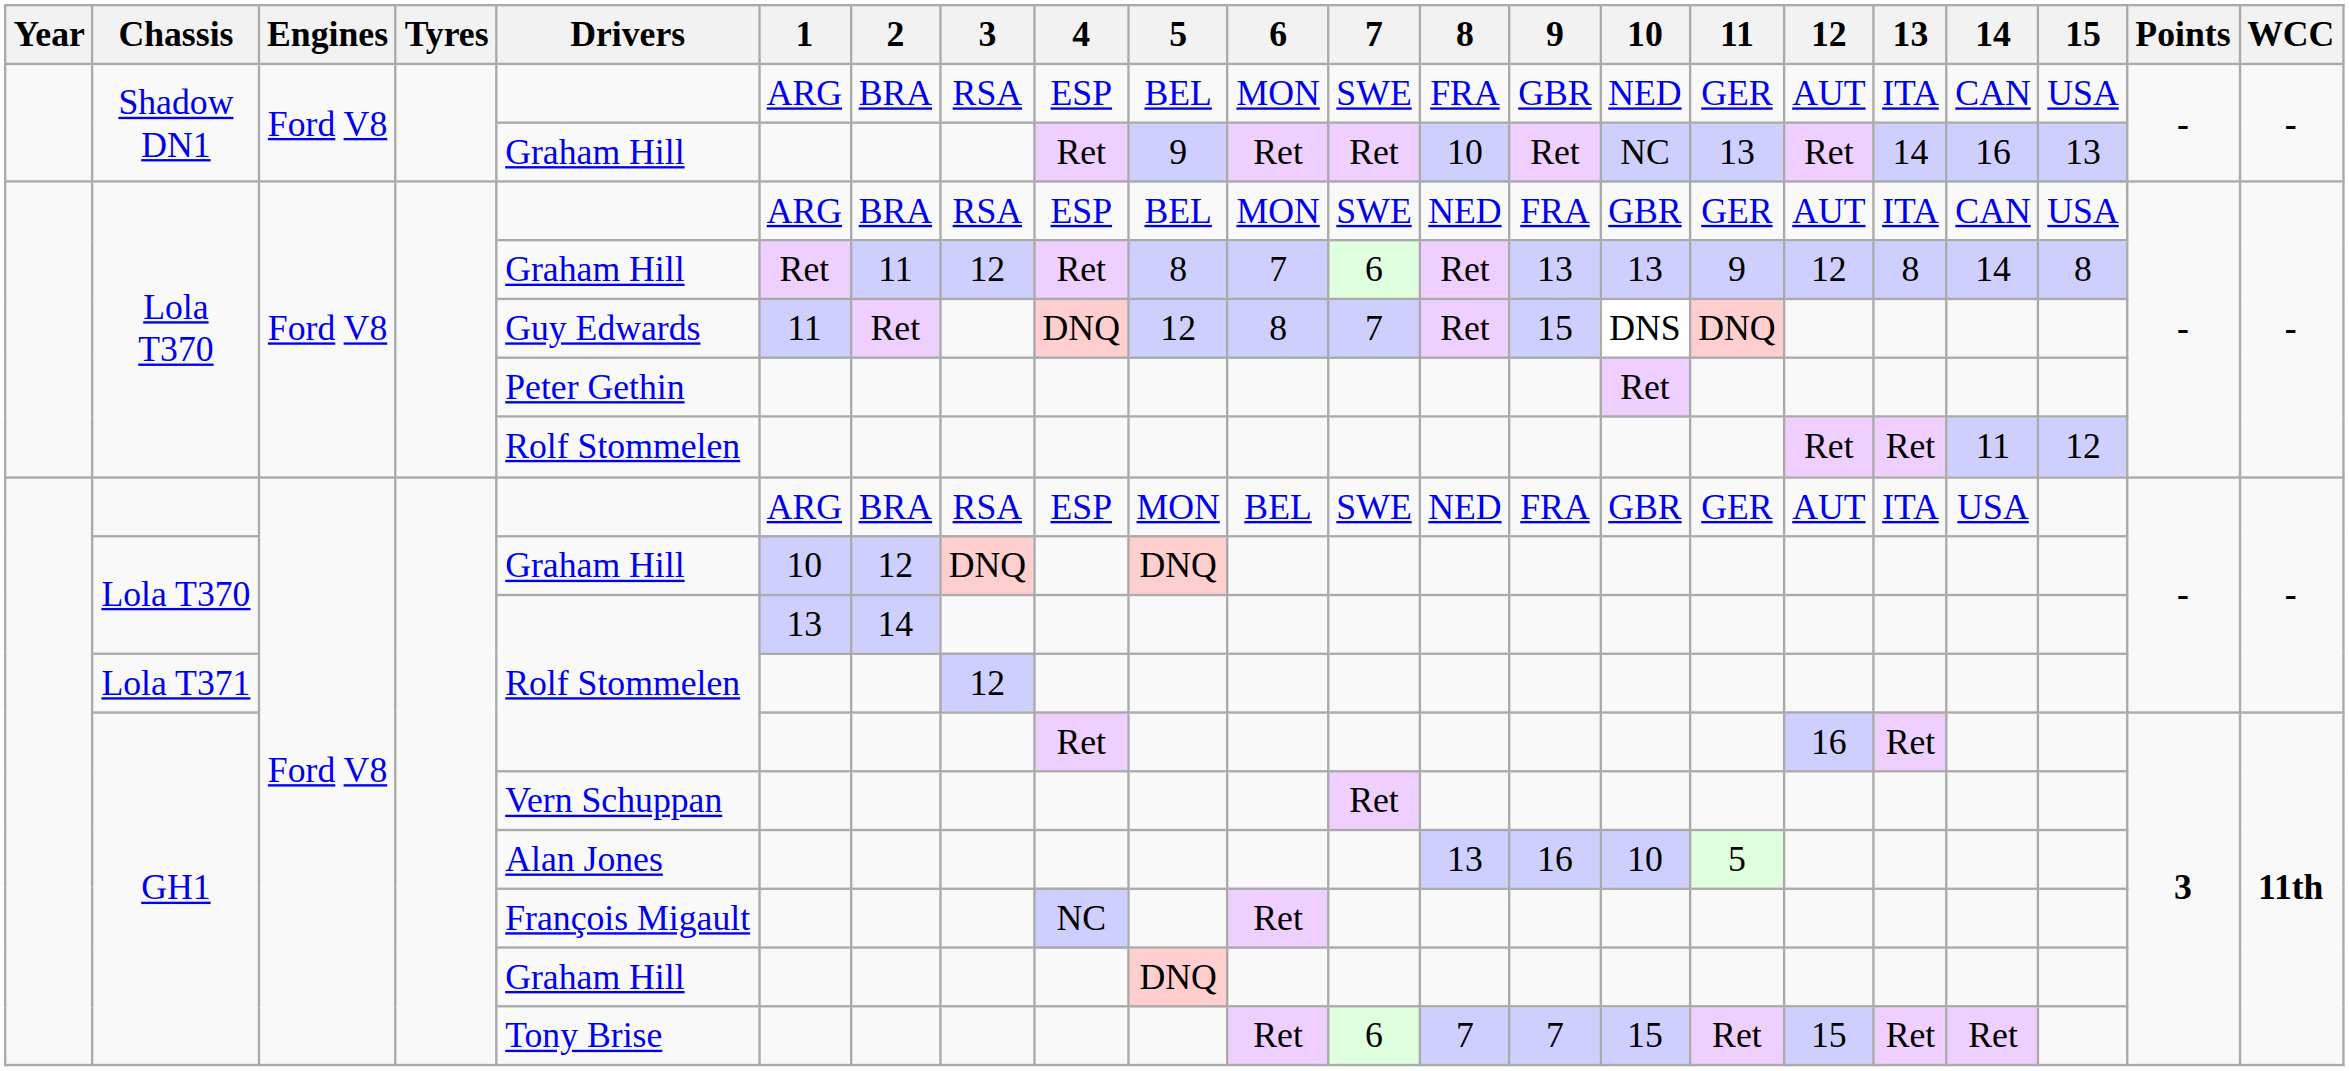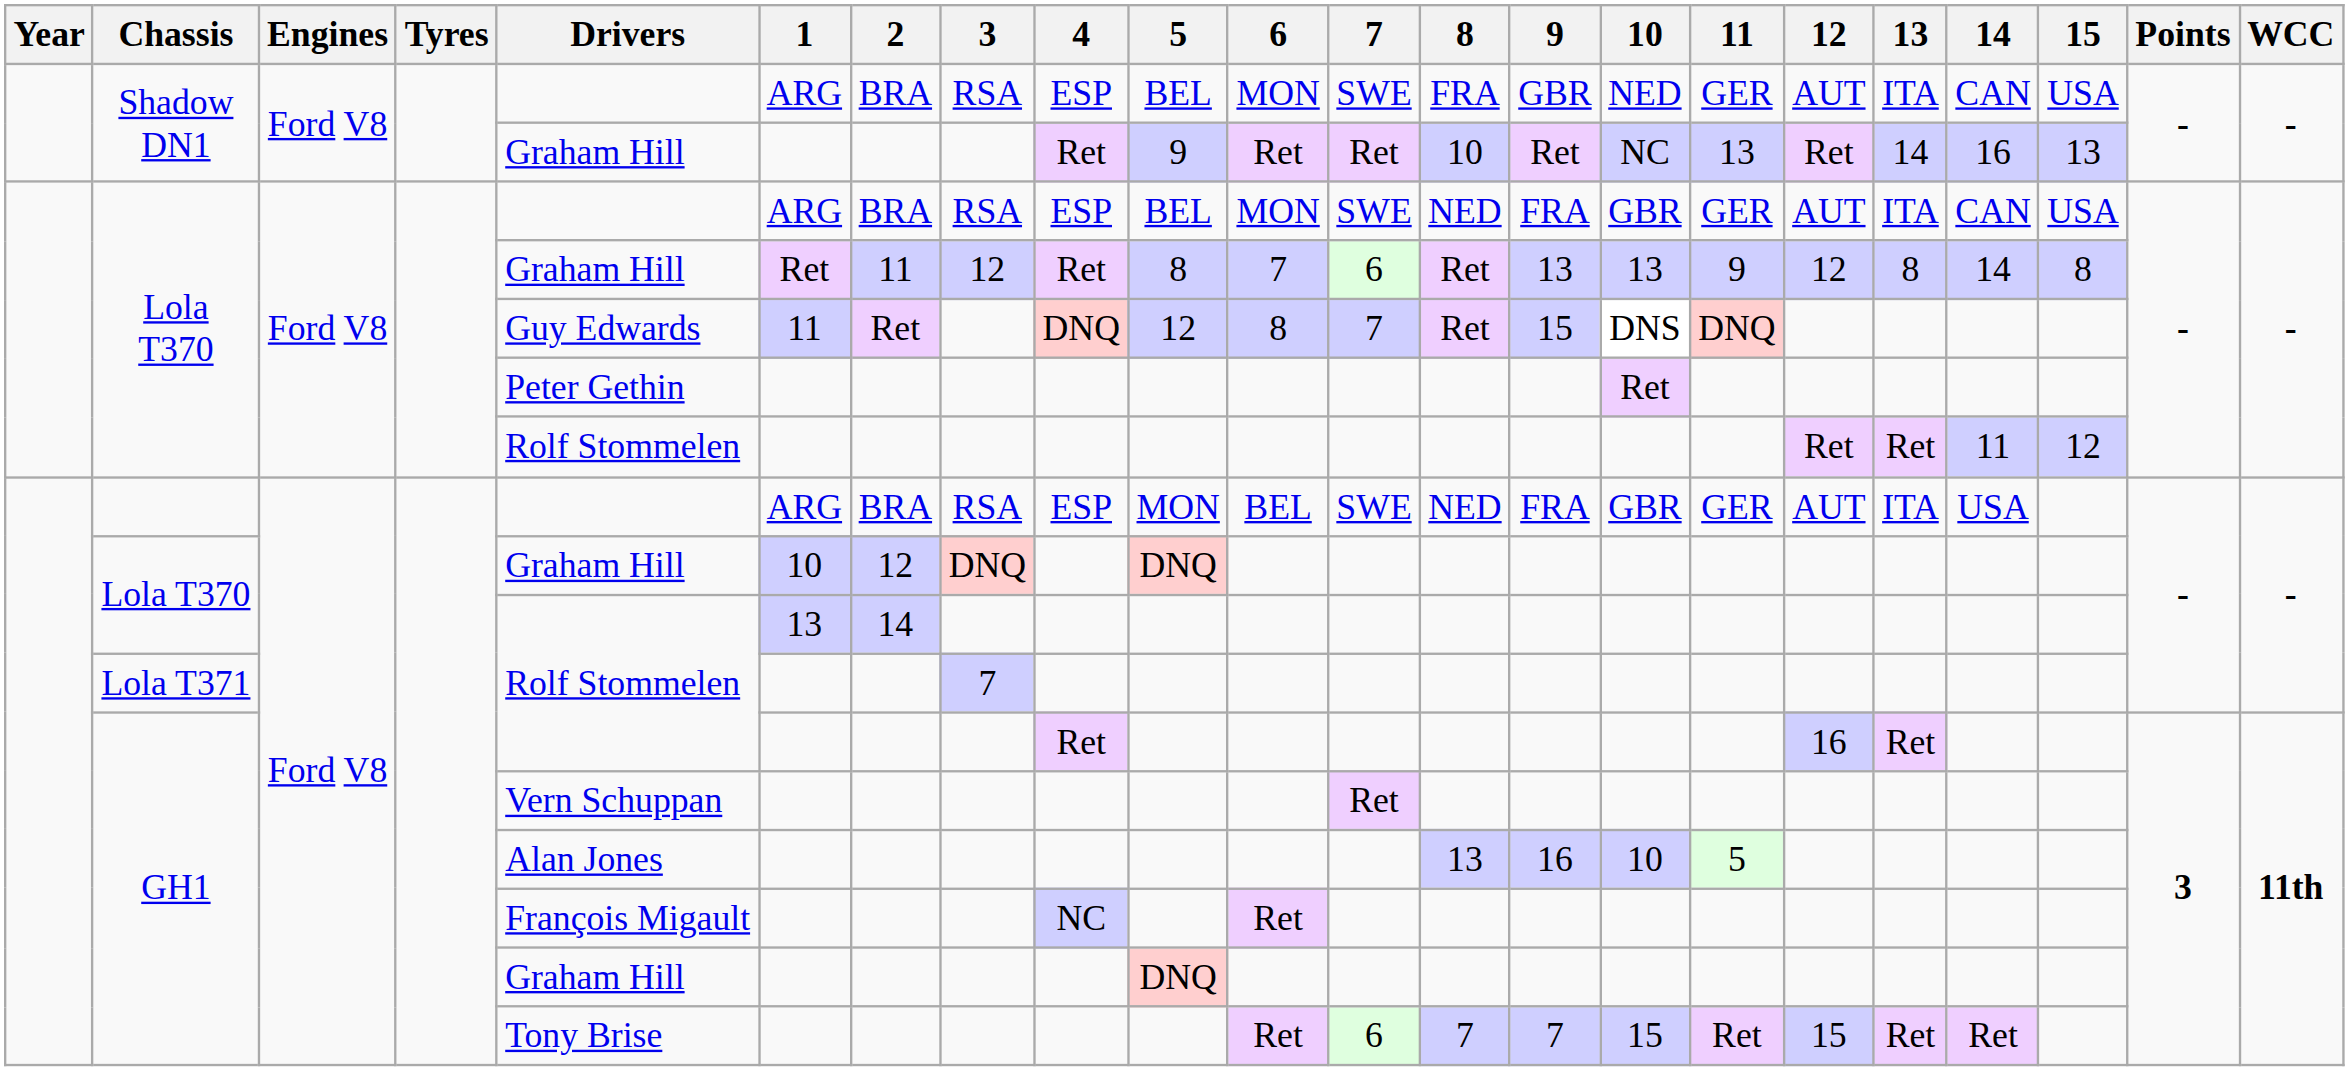 <table class="wikitable" style="text-align:center; font-size:95%">
 <tr>
 <th>Year</th>
 <th>Chassis</th>
 <th>Engines</th>
 <th>Tyres</th>
 <th>Drivers</th>
 <th>1</th>
 <th>2</th>
 <th>3</th>
 <th>4</th>
 <th>5</th>
 <th>6</th>
 <th>7</th>
 <th>8</th>
 <th>9</th>
 <th>10</th>
 <th>11</th>
 <th>12</th>
 <th>13</th>
 <th>14</th>
 <th>15</th>
 <th>Points</th>
 <th>WCC</th>
 </tr>
 <tr>
 <td rowspan="2"></td>
 <td rowspan="2"><a href='#'>Shadow</a><br><a href='#'>DN1</a></td>
 <td rowspan="2"><a href='#'>Ford</a> <a href='#'>V8</a></td>
 <td rowspan="2"></td>
 <td></td>
 <td><a href='#'>ARG</a></td>
 <td><a href='#'>BRA</a></td>
 <td><a href='#'>RSA</a></td>
 <td><a href='#'>ESP</a></td>
 <td><a href='#'>BEL</a></td>
 <td><a href='#'>MON</a></td>
 <td><a href='#'>SWE</a></td>
 <td><a href='#'>FRA</a></td>
 <td><a href='#'>GBR</a></td>
 <td><a href='#'>NED</a></td>
 <td><a href='#'>GER</a></td>
 <td><a href='#'>AUT</a></td>
 <td><a href='#'>ITA</a></td>
 <td><a href='#'>CAN</a></td>
 <td><a href='#'>USA</a></td>
 <td rowspan="2"><strong>-</strong></td>
 <td rowspan="2"><strong>-</strong></td>
 </tr>
 <tr>
 <td align="left"> <a href='#'>Graham Hill</a></td>
 <td></td>
 <td></td>
 <td></td>
 <td style="background:#EFCFFF;">Ret</td>
 <td style="background:#CFCFFF;">9</td>
 <td style="background:#EFCFFF;">Ret</td>
 <td style="background:#EFCFFF;">Ret</td>
 <td style="background:#CFCFFF;">10</td>
 <td style="background:#EFCFFF;">Ret</td>
 <td style="background:#CFCFFF;">NC</td>
 <td style="background:#CFCFFF;">13</td>
 <td style="background:#EFCFFF;">Ret</td>
 <td style="background:#CFCFFF;">14</td>
 <td style="background:#CFCFFF;">16</td>
 <td style="background:#CFCFFF;">13</td>
 </tr>
 <tr>
 <td rowspan="5"></td>
 <td rowspan="5"><a href='#'>Lola</a><br><a href='#'>T370</a></td>
 <td rowspan="5"><a href='#'>Ford</a> <a href='#'>V8</a></td>
 <td rowspan="5"></td>
 <td></td>
 <td><a href='#'>ARG</a></td>
 <td><a href='#'>BRA</a></td>
 <td><a href='#'>RSA</a></td>
 <td><a href='#'>ESP</a></td>
 <td><a href='#'>BEL</a></td>
 <td><a href='#'>MON</a></td>
 <td><a href='#'>SWE</a></td>
 <td><a href='#'>NED</a></td>
 <td><a href='#'>FRA</a></td>
 <td><a href='#'>GBR</a></td>
 <td><a href='#'>GER</a></td>
 <td><a href='#'>AUT</a></td>
 <td><a href='#'>ITA</a></td>
 <td><a href='#'>CAN</a></td>
 <td><a href='#'>USA</a></td>
 <td rowspan="5"><strong>-</strong></td>
 <td rowspan="5"><strong>-</strong></td>
 </tr>
 <tr>
 <td align="left"> <a href='#'>Graham Hill</a></td>
 <td style="background:#EFCFFF;">Ret</td>
 <td style="background:#CFCFFF;">11</td>
 <td style="background:#CFCFFF;">12</td>
 <td style="background:#EFCFFF;">Ret</td>
 <td style="background:#CFCFFF;">8</td>
 <td style="background:#CFCFFF;">7</td>
 <td style="background:#DFFFDF;">6</td>
 <td style="background:#EFCFFF;">Ret</td>
 <td style="background:#CFCFFF;">13</td>
 <td style="background:#CFCFFF;">13</td>
 <td style="background:#CFCFFF;">9</td>
 <td style="background:#CFCFFF;">12</td>
 <td style="background:#CFCFFF;">8</td>
 <td style="background:#CFCFFF;">14</td>
 <td style="background:#CFCFFF;">8</td>
 </tr>
 <tr>
 <td align="left"> <a href='#'>Guy Edwards</a></td>
 <td style="background:#CFCFFF;">11</td>
 <td style="background:#EFCFFF;">Ret</td>
 <td></td>
 <td style="background:#FFCFCF;">DNQ</td>
 <td style="background:#CFCFFF;">12</td>
 <td style="background:#CFCFFF;">8</td>
 <td style="background:#CFCFFF;">7</td>
 <td style="background:#EFCFFF;">Ret</td>
 <td style="background:#CFCFFF;">15</td>
 <td style="background:#FFFFFF;">DNS</td>
 <td style="background:#FFCFCF;">DNQ</td>
 <td></td>
 <td></td>
 <td></td>
 <td></td>
 </tr>
 <tr>
 <td align="left"> <a href='#'>Peter Gethin</a></td>
 <td></td>
 <td></td>
 <td></td>
 <td></td>
 <td></td>
 <td></td>
 <td></td>
 <td></td>
 <td></td>
 <td style="background:#EFCFFF;">Ret</td>
 <td></td>
 <td></td>
 <td></td>
 <td></td>
 <td></td>
 </tr>
 <tr>
 <td align="left"> <a href='#'>Rolf Stommelen</a></td>
 <td></td>
 <td></td>
 <td></td>
 <td></td>
 <td></td>
 <td></td>
 <td></td>
 <td></td>
 <td></td>
 <td></td>
 <td></td>
 <td style="background:#EFCFFF;">Ret</td>
 <td style="background:#EFCFFF;">Ret</td>
 <td style="background:#CFCFFF;">11</td>
 <td style="background:#CFCFFF;">12</td>
 </tr>
 <tr>
 <td rowspan="10"></td>
 <td></td>
 <td rowspan="10"><a href='#'>Ford</a> <a href='#'>V8</a></td>
 <td rowspan="10"></td>
 <td></td>
 <td><a href='#'>ARG</a></td>
 <td><a href='#'>BRA</a></td>
 <td><a href='#'>RSA</a></td>
 <td><a href='#'>ESP</a></td>
 <td><a href='#'>MON</a></td>
 <td><a href='#'>BEL</a></td>
 <td><a href='#'>SWE</a></td>
 <td><a href='#'>NED</a></td>
 <td><a href='#'>FRA</a></td>
 <td><a href='#'>GBR</a></td>
 <td><a href='#'>GER</a></td>
 <td><a href='#'>AUT</a></td>
 <td><a href='#'>ITA</a></td>
 <td><a href='#'>USA</a></td>
 <td></td>
 <td rowspan="4"><strong>-</strong></td>
 <td rowspan="4"><strong>-</strong></td>
 </tr>
 <tr>
 <td rowspan=2><a href='#'>Lola T370</a></td>
 <td align="left"> <a href='#'>Graham Hill</a></td>
 <td style="background:#CFCFFF;">10</td>
 <td style="background:#CFCFFF;">12</td>
 <td style="background:#FFCFCF;">DNQ</td>
 <td></td>
 <td style="background:#FFCFCF;">DNQ</td>
 <td></td>
 <td></td>
 <td></td>
 <td></td>
 <td></td>
 <td></td>
 <td></td>
 <td></td>
 <td></td>
 <td></td>
 </tr>
 <tr>
 <td rowspan=3 align="left"> <a href='#'>Rolf Stommelen</a></td>
 <td style="background:#CFCFFF;">13</td>
 <td style="background:#CFCFFF;">14</td>
 <td></td>
 <td></td>
 <td></td>
 <td></td>
 <td></td>
 <td></td>
 <td></td>
 <td></td>
 <td></td>
 <td></td>
 <td></td>
 <td></td>
 <td></td>
 </tr>
 <tr>
 <td><a href='#'>Lola T371</a></td>
 <td></td>
 <td></td>
-<td style="background:#CFCFFF;">12</td>
+<td style="background:#CFCFFF;">7</td>
 <td></td>
 <td></td>
 <td></td>
 <td></td>
 <td></td>
 <td></td>
 <td></td>
 <td></td>
 <td></td>
 <td></td>
 <td></td>
 <td></td>
 </tr>
 <tr>
 <td rowspan=6><a href='#'>GH1</a></td>
 <td></td>
 <td></td>
 <td></td>
 <td style="background:#EFCFFF;">Ret</td>
 <td></td>
 <td></td>
 <td></td>
 <td></td>
 <td></td>
 <td></td>
 <td></td>
 <td style="background:#CFCFFF;">16</td>
 <td style="background:#EFCFFF;">Ret</td>
 <td></td>
 <td></td>
 <td rowspan="6"><strong>3</strong></td>
 <td rowspan="6"><strong>11th</strong></td>
 </tr>
 <tr>
 <td align="left"> <a href='#'>Vern Schuppan</a></td>
 <td></td>
 <td></td>
 <td></td>
 <td></td>
 <td></td>
 <td></td>
 <td style="background:#EFCFFF;">Ret</td>
 <td></td>
 <td></td>
 <td></td>
 <td></td>
 <td></td>
 <td></td>
 <td></td>
 <td></td>
 </tr>
 <tr>
 <td align="left"> <a href='#'>Alan Jones</a></td>
 <td></td>
 <td></td>
 <td></td>
 <td></td>
 <td></td>
 <td></td>
 <td></td>
 <td style="background:#CFCFFF;">13</td>
 <td style="background:#CFCFFF;">16</td>
 <td style="background:#CFCFFF;">10</td>
 <td style="background:#DFFFDF;">5</td>
 <td></td>
 <td></td>
 <td></td>
 <td></td>
 </tr>
 <tr>
 <td align="left"> <a href='#'>François Migault</a></td>
 <td></td>
 <td></td>
 <td></td>
 <td style="background:#CFCFFF;">NC</td>
 <td></td>
 <td style="background:#EFCFFF;">Ret</td>
 <td></td>
 <td></td>
 <td></td>
 <td></td>
 <td></td>
 <td></td>
 <td></td>
 <td></td>
 <td></td>
 </tr>
 <tr>
 <td align="left"> <a href='#'>Graham Hill</a></td>
 <td></td>
 <td></td>
 <td></td>
 <td></td>
 <td style="background:#FFCFCF;">DNQ</td>
 <td></td>
 <td></td>
 <td></td>
 <td></td>
 <td></td>
 <td></td>
 <td></td>
 <td></td>
 <td></td>
 <td></td>
 </tr>
 <tr>
 <td align="left"> <a href='#'>Tony Brise</a></td>
 <td></td>
 <td></td>
 <td></td>
 <td></td>
 <td></td>
 <td style="background:#EFCFFF;">Ret</td>
 <td style="background:#DFFFDF;">6</td>
 <td style="background:#CFCFFF;">7</td>
 <td style="background:#CFCFFF;">7</td>
 <td style="background:#CFCFFF;">15</td>
 <td style="background:#EFCFFF;">Ret</td>
 <td style="background:#CFCFFF;">15</td>
 <td style="background:#EFCFFF;">Ret</td>
 <td style="background:#EFCFFF;">Ret</td>
 <td></td>
 </tr>
 </table>
